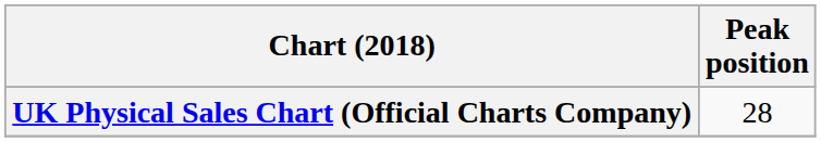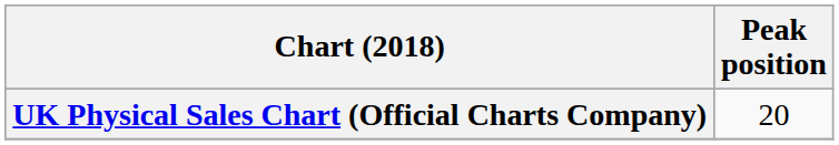 <table class="wikitable plainrowheaders" style="text-align:center">
 <tr>
 <th>Chart (2018)</th>
 <th scope="col">Peak<br>position</th>
 </tr>
 <tr>
 <th scope="row"><a href='#'>UK Physical Sales Chart</a> (Official Charts Company)</th>
-<td>28</td>
+<td>20</td>
 </tr>
 <tr>
 </tr>
 </table>
